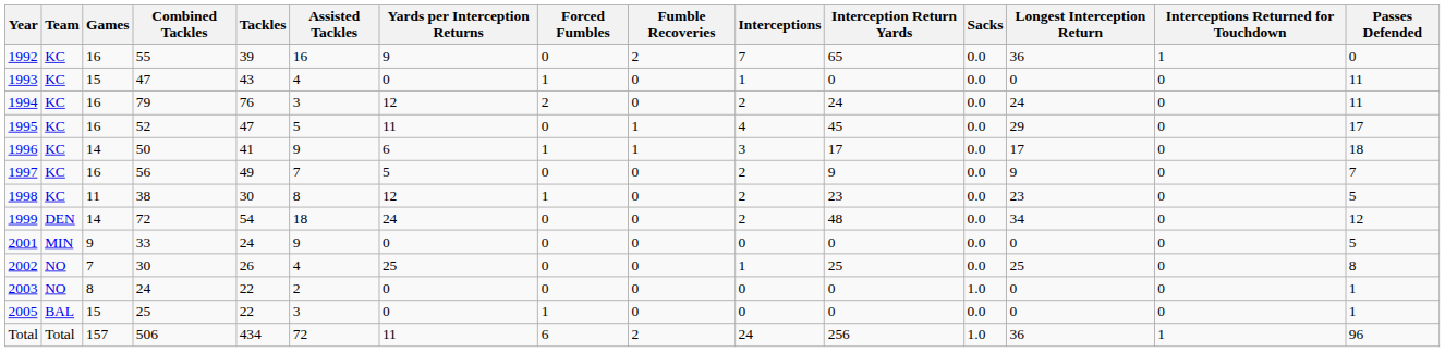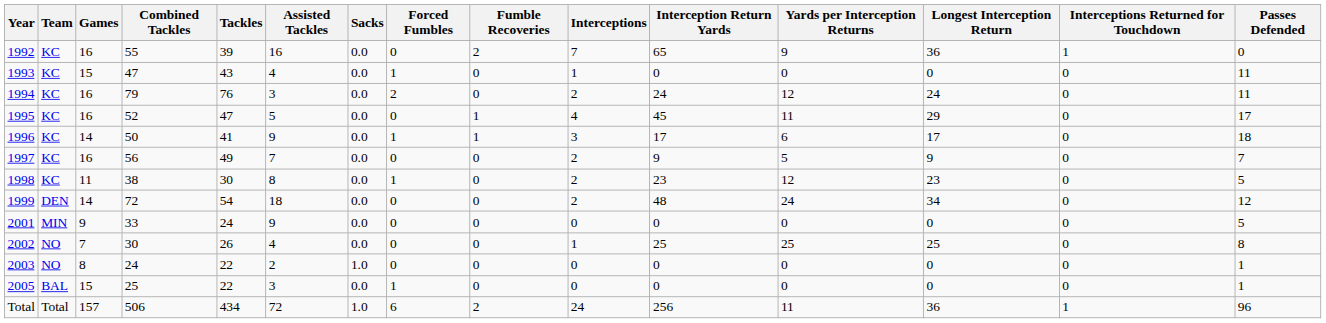 <table class="wikitable">
 <tr>
 <th>Year</th>
 <th>Team</th>
 <th>Games</th>
 <th>Combined Tackles</th>
 <th>Tackles</th>
 <th>Assisted Tackles</th>
-<th>Yards per Interception Returns</th>
+<th>Sacks</th>
 <th>Forced Fumbles</th>
 <th>Fumble Recoveries</th>
 <th>Interceptions</th>
 <th>Interception Return Yards</th>
-<th>Sacks</th>
+<th>Yards per Interception Returns</th>
 <th>Longest Interception Return</th>
 <th>Interceptions Returned for Touchdown</th>
 <th>Passes Defended</th>
 </tr>
 <tr>
 <td><a href='#'>1992</a></td>
 <td><a href='#'>KC</a></td>
 <td>16</td>
 <td>55</td>
 <td>39</td>
 <td>16</td>
-<td>9</td>
+<td>0.0</td>
 <td>0</td>
 <td>2</td>
 <td>7</td>
 <td>65</td>
-<td>0.0</td>
+<td>9</td>
 <td>36</td>
 <td>1</td>
 <td>0</td>
 </tr>
 <tr>
 <td><a href='#'>1993</a></td>
 <td><a href='#'>KC</a></td>
 <td>15</td>
 <td>47</td>
 <td>43</td>
 <td>4</td>
-<td>0</td>
+<td>0.0</td>
 <td>1</td>
 <td>0</td>
 <td>1</td>
 <td>0</td>
-<td>0.0</td>
+<td>0</td>
 <td>0</td>
 <td>0</td>
 <td>11</td>
 </tr>
 <tr>
 <td><a href='#'>1994</a></td>
 <td><a href='#'>KC</a></td>
 <td>16</td>
 <td>79</td>
 <td>76</td>
 <td>3</td>
-<td>12</td>
+<td>0.0</td>
 <td>2</td>
 <td>0</td>
 <td>2</td>
 <td>24</td>
-<td>0.0</td>
+<td>12</td>
 <td>24</td>
 <td>0</td>
 <td>11</td>
 </tr>
 <tr>
 <td><a href='#'>1995</a></td>
 <td><a href='#'>KC</a></td>
 <td>16</td>
 <td>52</td>
 <td>47</td>
 <td>5</td>
-<td>11</td>
+<td>0.0</td>
 <td>0</td>
 <td>1</td>
 <td>4</td>
 <td>45</td>
-<td>0.0</td>
+<td>11</td>
 <td>29</td>
 <td>0</td>
 <td>17</td>
 </tr>
 <tr>
 <td><a href='#'>1996</a></td>
 <td><a href='#'>KC</a></td>
 <td>14</td>
 <td>50</td>
 <td>41</td>
 <td>9</td>
-<td>6</td>
+<td>0.0</td>
 <td>1</td>
 <td>1</td>
 <td>3</td>
 <td>17</td>
-<td>0.0</td>
+<td>6</td>
 <td>17</td>
 <td>0</td>
 <td>18</td>
 </tr>
 <tr>
 <td><a href='#'>1997</a></td>
 <td><a href='#'>KC</a></td>
 <td>16</td>
 <td>56</td>
 <td>49</td>
 <td>7</td>
-<td>5</td>
+<td>0.0</td>
 <td>0</td>
 <td>0</td>
 <td>2</td>
 <td>9</td>
-<td>0.0</td>
+<td>5</td>
 <td>9</td>
 <td>0</td>
 <td>7</td>
 </tr>
 <tr>
 <td><a href='#'>1998</a></td>
 <td><a href='#'>KC</a></td>
 <td>11</td>
 <td>38</td>
 <td>30</td>
 <td>8</td>
-<td>12</td>
+<td>0.0</td>
 <td>1</td>
 <td>0</td>
 <td>2</td>
 <td>23</td>
-<td>0.0</td>
+<td>12</td>
 <td>23</td>
 <td>0</td>
 <td>5</td>
 </tr>
 <tr>
 <td><a href='#'>1999</a></td>
 <td><a href='#'>DEN</a></td>
 <td>14</td>
 <td>72</td>
 <td>54</td>
 <td>18</td>
-<td>24</td>
+<td>0.0</td>
 <td>0</td>
 <td>0</td>
 <td>2</td>
 <td>48</td>
-<td>0.0</td>
+<td>24</td>
 <td>34</td>
 <td>0</td>
 <td>12</td>
 </tr>
 <tr>
 <td><a href='#'>2001</a></td>
 <td><a href='#'>MIN</a></td>
 <td>9</td>
 <td>33</td>
 <td>24</td>
 <td>9</td>
+<td>0.0</td>
 <td>0</td>
 <td>0</td>
 <td>0</td>
 <td>0</td>
 <td>0</td>
-<td>0.0</td>
 <td>0</td>
 <td>0</td>
 <td>5</td>
 </tr>
 <tr>
 <td><a href='#'>2002</a></td>
 <td><a href='#'>NO</a></td>
 <td>7</td>
 <td>30</td>
 <td>26</td>
 <td>4</td>
-<td>25</td>
+<td>0.0</td>
 <td>0</td>
 <td>0</td>
 <td>1</td>
 <td>25</td>
-<td>0.0</td>
+<td>25</td>
 <td>25</td>
 <td>0</td>
 <td>8</td>
 </tr>
 <tr>
 <td><a href='#'>2003</a></td>
 <td><a href='#'>NO</a></td>
 <td>8</td>
 <td>24</td>
 <td>22</td>
 <td>2</td>
+<td>1.0</td>
 <td>0</td>
 <td>0</td>
 <td>0</td>
 <td>0</td>
 <td>0</td>
-<td>1.0</td>
 <td>0</td>
 <td>0</td>
 <td>1</td>
 </tr>
 <tr>
 <td><a href='#'>2005</a></td>
 <td><a href='#'>BAL</a></td>
 <td>15</td>
 <td>25</td>
 <td>22</td>
 <td>3</td>
-<td>0</td>
+<td>0.0</td>
 <td>1</td>
 <td>0</td>
 <td>0</td>
 <td>0</td>
-<td>0.0</td>
+<td>0</td>
 <td>0</td>
 <td>0</td>
 <td>1</td>
 </tr>
 <tr>
 <td>Total</td>
 <td>Total</td>
 <td>157</td>
 <td>506</td>
 <td>434</td>
 <td>72</td>
-<td>11</td>
+<td>1.0</td>
 <td>6</td>
 <td>2</td>
 <td>24</td>
 <td>256</td>
-<td>1.0</td>
+<td>11</td>
 <td>36</td>
 <td>1</td>
 <td>96</td>
 </tr>
 </table>
